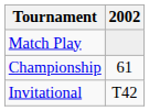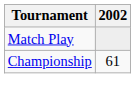 <table class="wikitable" style="text-align:center;">
 <tr>
 <th>Tournament</th>
 <th>2002</th>
 </tr>
 <tr>
 <td align="left"><a href='#'>Match Play</a></td>
 <td style="background:#eeeeee;"></td>
 </tr>
 <tr>
 <td align="left"><a href='#'>Championship</a></td>
 <td>61</td>
 </tr>
-<tr>
-<td align="left"><a href='#'>Invitational</a></td>
-<td>T42</td>
-</tr>
 </table>
